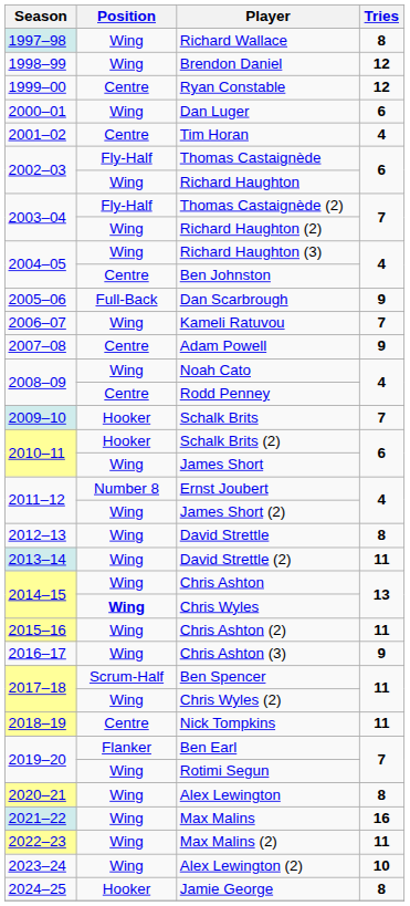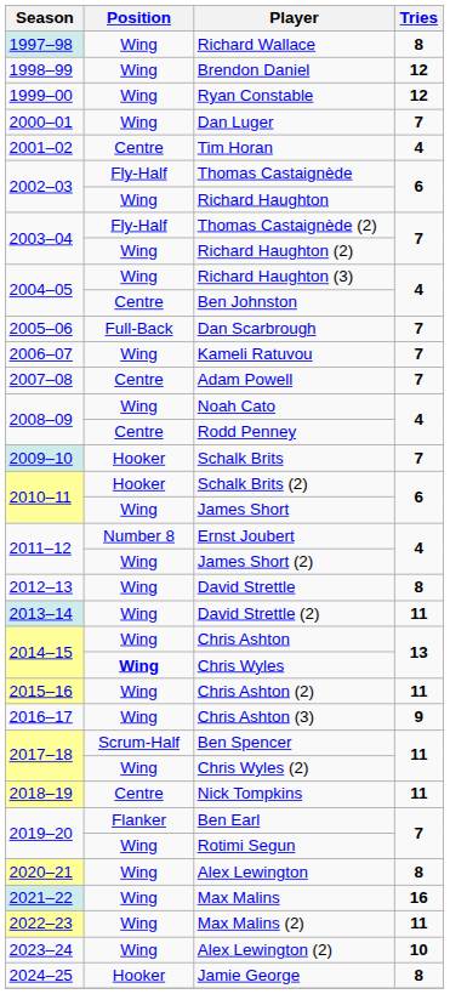 <table class="wikitable sticky-header">
 <tr>
 <th width=70>Season</th>
 <th width=100><a href='#'>Position</a></th>
 <th width=190>Player</th>
 <th width=40><a href='#'>Tries</a></th>
 </tr>
 <tr>
 <td style="background:#CFECEC"><a href='#'>1997–98</a><small></small></td>
 <td align=center><a href='#'>Wing</a></td>
 <td> <a href='#'>Richard Wallace</a></td>
 <td align=center><strong>8</strong></td>
 </tr>
 <tr>
 <td><a href='#'>1998–99</a></td>
 <td align=center><a href='#'>Wing</a></td>
 <td> <a href='#'>Brendon Daniel</a></td>
 <td align=center><strong>12</strong></td>
 </tr>
 <tr>
 <td><a href='#'>1999–00</a></td>
-<td align=center><a href='#'>Centre</a></td>
+<td align=center><a href='#'>Wing</a></td>
 <td> <a href='#'>Ryan Constable</a></td>
 <td align=center><strong>12</strong></td>
 </tr>
 <tr>
 <td><a href='#'>2000–01</a></td>
 <td align=center><a href='#'>Wing</a></td>
 <td> <a href='#'>Dan Luger</a></td>
-<td align=center><strong>6</strong></td>
+<td align=center><strong>7</strong></td>
 </tr>
 <tr>
 <td><a href='#'>2001–02</a></td>
 <td align=center><a href='#'>Centre</a></td>
 <td> <a href='#'>Tim Horan</a></td>
 <td align=center><strong>4</strong></td>
 </tr>
 <tr>
 <td rowspan=2><a href='#'>2002–03</a></td>
 <td align=center><a href='#'>Fly-Half</a></td>
 <td> <a href='#'>Thomas Castaignède</a></td>
 <td align=center rowspan=2><strong>6</strong></td>
 </tr>
 <tr>
 <td align=center><a href='#'>Wing</a></td>
 <td> <a href='#'>Richard Haughton</a></td>
 </tr>
 <tr>
 <td rowspan=2><a href='#'>2003–04</a></td>
 <td align=center><a href='#'>Fly-Half</a></td>
 <td> <a href='#'>Thomas Castaignède</a> (2)</td>
 <td align=center rowspan=2><strong>7</strong></td>
 </tr>
 <tr>
 <td align=center><a href='#'>Wing</a></td>
 <td> <a href='#'>Richard Haughton</a> (2)</td>
 </tr>
 <tr>
 <td rowspan=2><a href='#'>2004–05</a></td>
 <td align=center><a href='#'>Wing</a></td>
 <td> <a href='#'>Richard Haughton</a> (3)</td>
 <td align=center rowspan=2><strong>4</strong></td>
 </tr>
 <tr>
 <td align=center><a href='#'>Centre</a></td>
 <td> <a href='#'>Ben Johnston</a></td>
 </tr>
 <tr>
 <td><a href='#'>2005–06</a></td>
 <td align=center><a href='#'>Full-Back</a></td>
 <td> <a href='#'>Dan Scarbrough</a></td>
-<td align=center><strong>9</strong></td>
+<td align=center><strong>7</strong></td>
 </tr>
 <tr>
 <td><a href='#'>2006–07</a></td>
 <td align=center><a href='#'>Wing</a></td>
 <td> <a href='#'>Kameli Ratuvou</a></td>
 <td align=center><strong>7</strong></td>
 </tr>
 <tr>
 <td><a href='#'>2007–08</a></td>
 <td align=center><a href='#'>Centre</a></td>
 <td> <a href='#'>Adam Powell</a></td>
-<td align=center><strong>9</strong></td>
+<td align=center><strong>7</strong></td>
 </tr>
 <tr>
 <td rowspan=2><a href='#'>2008–09</a></td>
 <td align=center><a href='#'>Wing</a></td>
 <td> <a href='#'>Noah Cato</a></td>
 <td align=center rowspan=2><strong>4</strong></td>
 </tr>
 <tr>
 <td align=center><a href='#'>Centre</a></td>
 <td> <a href='#'>Rodd Penney</a></td>
 </tr>
 <tr>
 <td style="background:#CFECEC"><a href='#'>2009–10</a><small></small></td>
 <td align=center><a href='#'>Hooker</a></td>
 <td> <a href='#'>Schalk Brits</a></td>
 <td align=center><strong>7</strong></td>
 </tr>
 <tr>
 <td style="background:#FFFF99" rowspan=2><a href='#'>2010–11</a></td>
 <td align=center><a href='#'>Hooker</a></td>
 <td> <a href='#'>Schalk Brits</a> (2)</td>
 <td align=center rowspan=2><strong>6</strong></td>
 </tr>
 <tr>
 <td align=center><a href='#'>Wing</a></td>
 <td> <a href='#'>James Short</a></td>
 </tr>
 <tr>
 <td rowspan=2><a href='#'>2011–12</a></td>
 <td align=center><a href='#'>Number 8</a></td>
 <td> <a href='#'>Ernst Joubert</a></td>
 <td align=center rowspan=2><strong>4</strong></td>
 </tr>
 <tr>
 <td align=center><a href='#'>Wing</a></td>
 <td> <a href='#'>James Short</a> (2)</td>
 </tr>
 <tr>
 <td><a href='#'>2012–13</a></td>
 <td align=center><a href='#'>Wing</a></td>
 <td> <a href='#'>David Strettle</a></td>
 <td align=center><strong>8</strong></td>
 </tr>
 <tr>
 <td style="background:#CFECEC"><a href='#'>2013–14</a><small></small></td>
 <td align=center><a href='#'>Wing</a></td>
 <td> <a href='#'>David Strettle</a> (2)</td>
 <td align=center><strong>11</strong></td>
 </tr>
 <tr>
 <td style="background:#FFFF99" rowspan=2><a href='#'>2014–15</a></td>
 <td align=center><a href='#'>Wing</a></td>
 <td> <a href='#'>Chris Ashton</a></td>
 <td align=center rowspan=2><strong>13</strong></td>
 </tr>
 <tr>
 <td align=center><strong><a href='#'>Wing</a></strong></td>
 <td> <a href='#'>Chris Wyles</a></td>
 </tr>
 <tr>
 <td style="background:#FFFF99"><a href='#'>2015–16</a></td>
 <td align=center><a href='#'>Wing</a></td>
 <td> <a href='#'>Chris Ashton</a> (2)</td>
 <td align=center><strong>11</strong></td>
 </tr>
 <tr>
 <td><a href='#'>2016–17</a></td>
 <td align=center><a href='#'>Wing</a></td>
 <td> <a href='#'>Chris Ashton</a> (3)</td>
 <td align=center><strong>9</strong></td>
 </tr>
 <tr>
 <td style="background:#FFFF99" rowspan=2><a href='#'>2017–18</a></td>
 <td align=center><a href='#'>Scrum-Half</a></td>
 <td> <a href='#'>Ben Spencer</a></td>
 <td align=center rowspan=2><strong>11</strong></td>
 </tr>
 <tr>
 <td align=center><a href='#'>Wing</a></td>
 <td> <a href='#'>Chris Wyles</a> (2)</td>
 </tr>
 <tr>
 <td style="background:#FFFF99"><a href='#'>2018–19</a></td>
 <td align=center><a href='#'>Centre</a></td>
 <td> <a href='#'>Nick Tompkins</a></td>
 <td align=center><strong>11</strong></td>
 </tr>
 <tr>
 <td rowspan=2><a href='#'>2019–20</a></td>
 <td align=center><a href='#'>Flanker</a></td>
 <td> <a href='#'>Ben Earl</a></td>
 <td align=center rowspan=2><strong>7</strong></td>
 </tr>
 <tr>
 <td align=center><a href='#'>Wing</a></td>
 <td> <a href='#'>Rotimi Segun</a></td>
 </tr>
 <tr>
 <td style="background:#FFFF99"><a href='#'>2020–21</a></td>
 <td align=center><a href='#'>Wing</a></td>
 <td> <a href='#'>Alex Lewington</a></td>
 <td align=center><strong>8</strong></td>
 </tr>
 <tr>
 <td style="background:#CFECEC"><a href='#'>2021–22</a><small></small></td>
 <td align=center><a href='#'>Wing</a></td>
 <td> <a href='#'>Max Malins</a></td>
 <td align=center><strong>16</strong></td>
 </tr>
 <tr>
 <td style="background:#FFFF99"><a href='#'>2022–23</a></td>
 <td align=center><a href='#'>Wing</a></td>
 <td> <a href='#'>Max Malins</a> (2)</td>
 <td align=center><strong>11</strong></td>
 </tr>
 <tr>
 <td><a href='#'>2023–24</a></td>
 <td align=center><a href='#'>Wing</a></td>
 <td> <a href='#'>Alex Lewington</a> (2)</td>
 <td align=center><strong>10</strong></td>
 </tr>
 <tr>
 <td><a href='#'>2024–25</a></td>
 <td align=center><a href='#'>Hooker</a></td>
 <td> <a href='#'>Jamie George</a></td>
 <td align=center><strong>8</strong></td>
 </tr>
 <tr>
 </tr>
 </table>
